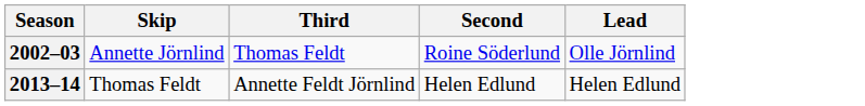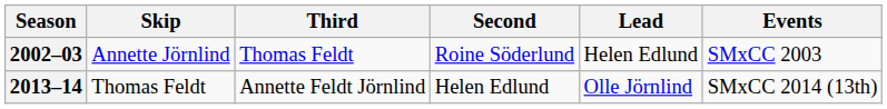 <table class="wikitable">
 <tr>
 <th scope="col">Season</th>
 <th scope="col">Skip</th>
 <th scope="col">Third</th>
 <th scope="col">Second</th>
 <th scope="col">Lead</th>
+<th scope="col">Events</th>
 </tr>
 <tr>
 <th scope="row">2002–03</th>
 <td><a href='#'>Annette Jörnlind</a></td>
 <td><a href='#'>Thomas Feldt</a></td>
 <td><a href='#'>Roine Söderlund</a></td>
-<td><a href='#'>Olle Jörnlind</a></td>
+<td>Helen Edlund</td>
+<td><a href='#'>SMxCC</a> 2003 </td>
 </tr>
 <tr>
 <th scope="row">2013–14</th>
 <td>Thomas Feldt</td>
 <td>Annette Feldt Jörnlind</td>
 <td>Helen Edlund</td>
-<td>Helen Edlund</td>
+<td><a href='#'>Olle Jörnlind</a></td>
+<td>SMxCC 2014 (13th)</td>
 </tr>
 </table>
